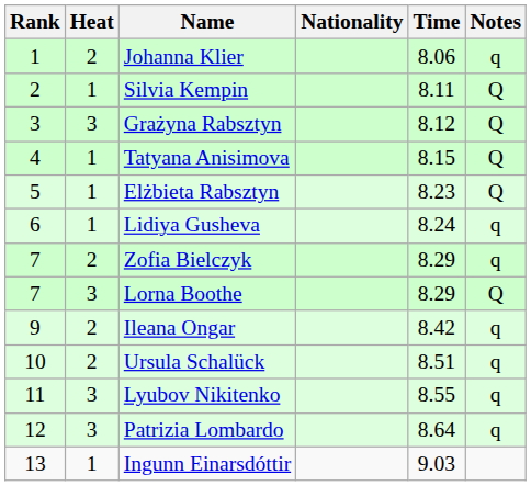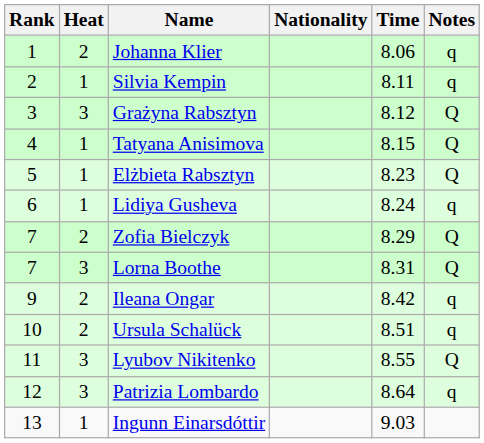 <table class="wikitable sortable" style="text-align:center">
 <tr>
 <th>Rank</th>
 <th>Heat</th>
 <th>Name</th>
 <th>Nationality</th>
 <th>Time</th>
 <th>Notes</th>
 </tr>
 <tr bgcolor=ccffcc>
 <td>1</td>
 <td>2</td>
 <td align="left"><a href='#'>Johanna Klier</a></td>
 <td align=left></td>
 <td>8.06</td>
 <td>q</td>
 </tr>
 <tr bgcolor=ccffcc>
 <td>2</td>
 <td>1</td>
 <td align="left"><a href='#'>Silvia Kempin</a></td>
 <td align=left></td>
 <td>8.11</td>
-<td>Q</td>
+<td>q</td>
 </tr>
 <tr bgcolor=ccffcc>
 <td>3</td>
 <td>3</td>
 <td align="left"><a href='#'>Grażyna Rabsztyn</a></td>
 <td align=left></td>
 <td>8.12</td>
 <td>Q</td>
 </tr>
 <tr bgcolor=ccffcc>
 <td>4</td>
 <td>1</td>
 <td align="left"><a href='#'>Tatyana Anisimova</a></td>
 <td align=left></td>
 <td>8.15</td>
 <td>Q</td>
 </tr>
 <tr bgcolor=ddffdd>
 <td>5</td>
 <td>1</td>
 <td align="left"><a href='#'>Elżbieta Rabsztyn</a></td>
 <td align=left></td>
 <td>8.23</td>
 <td>Q</td>
 </tr>
 <tr bgcolor=ddffdd>
 <td>6</td>
 <td>1</td>
 <td align="left"><a href='#'>Lidiya Gusheva</a></td>
 <td align=left></td>
 <td>8.24</td>
 <td>q</td>
 </tr>
 <tr bgcolor=ccffcc>
 <td>7</td>
 <td>2</td>
 <td align="left"><a href='#'>Zofia Bielczyk</a></td>
 <td align=left></td>
 <td>8.29</td>
-<td>q</td>
+<td>Q</td>
 </tr>
 <tr bgcolor=ccffcc>
 <td>7</td>
 <td>3</td>
 <td align="left"><a href='#'>Lorna Boothe</a></td>
 <td align=left></td>
-<td>8.29</td>
+<td>8.31</td>
 <td>Q</td>
 </tr>
 <tr bgcolor=ddffdd>
 <td>9</td>
 <td>2</td>
 <td align="left"><a href='#'>Ileana Ongar</a></td>
 <td align=left></td>
 <td>8.42</td>
 <td>q</td>
 </tr>
 <tr bgcolor=ddffdd>
 <td>10</td>
 <td>2</td>
 <td align="left"><a href='#'>Ursula Schalück</a></td>
 <td align=left></td>
 <td>8.51</td>
 <td>q</td>
 </tr>
 <tr bgcolor=ddffdd>
 <td>11</td>
 <td>3</td>
 <td align="left"><a href='#'>Lyubov Nikitenko</a></td>
 <td align=left></td>
 <td>8.55</td>
-<td>q</td>
+<td>Q</td>
 </tr>
 <tr bgcolor=ddffdd>
 <td>12</td>
 <td>3</td>
 <td align="left"><a href='#'>Patrizia Lombardo</a></td>
 <td align=left></td>
 <td>8.64</td>
 <td>q</td>
 </tr>
 <tr>
 <td>13</td>
 <td>1</td>
 <td align="left"><a href='#'>Ingunn Einarsdóttir</a></td>
 <td align=left></td>
 <td>9.03</td>
 <td></td>
 </tr>
 </table>
